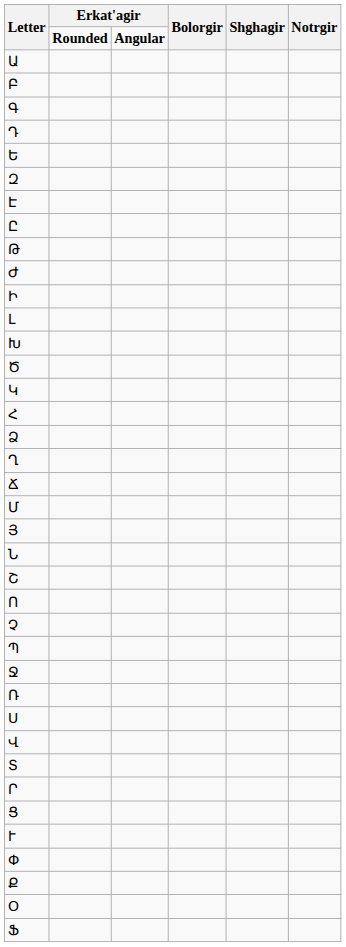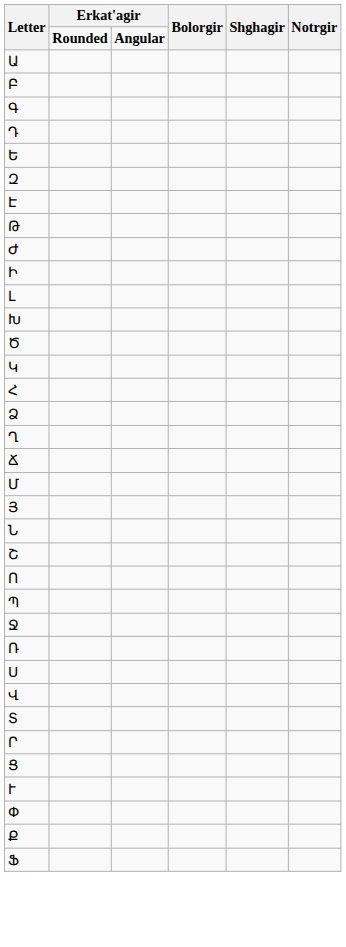 <table class="wikitable">
 <tr>
 <th rowspan="2">Letter</th>
 <th colspan="2">Erkat'agir</th>
 <th rowspan="2">Bolorgir</th>
 <th rowspan="2">Shghagir</th>
 <th rowspan="2">Notrgir</th>
 </tr>
 <tr>
 <td><strong>Rounded</strong></td>
 <td><strong>Angular</strong></td>
 </tr>
 <tr>
 <td>Ա</td>
 <td></td>
 <td></td>
 <td></td>
 <td></td>
 <td></td>
 </tr>
 <tr>
 <td>Բ</td>
 <td></td>
 <td></td>
 <td></td>
 <td></td>
 <td></td>
 </tr>
 <tr>
 <td>Գ</td>
 <td></td>
 <td></td>
 <td></td>
 <td></td>
 <td></td>
 </tr>
 <tr>
 <td>Դ</td>
 <td></td>
 <td></td>
 <td></td>
 <td></td>
 <td></td>
 </tr>
 <tr>
 <td>Ե</td>
 <td></td>
 <td></td>
 <td></td>
 <td></td>
 <td></td>
 </tr>
 <tr>
 <td>Զ</td>
 <td></td>
 <td></td>
 <td></td>
 <td></td>
 <td></td>
 </tr>
 <tr>
 <td>Է</td>
-<td></td>
-<td></td>
-<td></td>
-<td></td>
-<td></td>
-</tr>
-<tr>
-<td>Ը</td>
 <td></td>
 <td></td>
 <td></td>
 <td></td>
 <td></td>
 </tr>
 <tr>
 <td>Թ</td>
 <td></td>
 <td></td>
 <td></td>
 <td></td>
 <td></td>
 </tr>
 <tr>
 <td>Ժ</td>
 <td></td>
 <td></td>
 <td></td>
 <td></td>
 <td></td>
 </tr>
 <tr>
 <td>Ի</td>
 <td></td>
 <td></td>
 <td></td>
 <td></td>
 <td></td>
 </tr>
 <tr>
 <td>Լ</td>
 <td></td>
 <td></td>
 <td></td>
 <td></td>
 <td></td>
 </tr>
 <tr>
 <td>Խ</td>
 <td></td>
 <td></td>
 <td></td>
 <td></td>
 <td></td>
 </tr>
 <tr>
 <td>Ծ</td>
 <td></td>
 <td></td>
 <td></td>
 <td></td>
 <td></td>
 </tr>
 <tr>
 <td>Կ</td>
 <td></td>
 <td></td>
 <td></td>
 <td></td>
 <td></td>
 </tr>
 <tr>
 <td>Հ</td>
 <td></td>
 <td></td>
 <td></td>
 <td></td>
 <td></td>
 </tr>
 <tr>
 <td>Ձ</td>
 <td></td>
 <td></td>
 <td></td>
 <td></td>
 <td></td>
 </tr>
 <tr>
 <td>Ղ</td>
 <td></td>
 <td></td>
 <td></td>
 <td></td>
 <td></td>
 </tr>
 <tr>
 <td>Ճ</td>
 <td></td>
 <td></td>
 <td></td>
 <td></td>
 <td></td>
 </tr>
 <tr>
 <td>Մ</td>
 <td></td>
 <td></td>
 <td></td>
 <td></td>
 <td></td>
 </tr>
 <tr>
 <td>Յ</td>
 <td></td>
 <td></td>
 <td></td>
 <td></td>
 <td></td>
 </tr>
 <tr>
 <td>Ն</td>
 <td></td>
 <td></td>
 <td></td>
 <td></td>
 <td></td>
 </tr>
 <tr>
 <td>Շ</td>
 <td></td>
 <td></td>
 <td></td>
 <td></td>
 <td></td>
 </tr>
 <tr>
 <td>Ո</td>
 <td></td>
 <td></td>
 <td></td>
 <td></td>
 <td></td>
 </tr>
 <tr>
-<td>Չ</td>
-<td></td>
-<td></td>
-<td></td>
-<td></td>
-<td></td>
-</tr>
-<tr>
 <td>Պ</td>
 <td></td>
 <td></td>
 <td></td>
 <td></td>
 <td></td>
 </tr>
 <tr>
 <td>Ջ</td>
 <td></td>
 <td></td>
 <td></td>
 <td></td>
 <td></td>
 </tr>
 <tr>
 <td>Ռ</td>
 <td></td>
 <td></td>
 <td></td>
 <td></td>
 <td></td>
 </tr>
 <tr>
 <td>Ս</td>
 <td></td>
 <td></td>
 <td></td>
 <td></td>
 <td></td>
 </tr>
 <tr>
 <td>Վ</td>
 <td></td>
 <td></td>
 <td></td>
 <td></td>
 <td></td>
 </tr>
 <tr>
 <td>Տ</td>
 <td></td>
 <td></td>
 <td></td>
 <td></td>
 <td></td>
 </tr>
 <tr>
 <td>Ր</td>
 <td></td>
 <td></td>
 <td></td>
 <td></td>
 <td></td>
 </tr>
 <tr>
 <td>Ց</td>
 <td></td>
 <td></td>
 <td></td>
 <td></td>
 <td></td>
 </tr>
 <tr>
 <td>Ւ</td>
 <td></td>
 <td></td>
 <td></td>
 <td></td>
 <td></td>
 </tr>
 <tr>
 <td>Փ</td>
 <td></td>
 <td></td>
 <td></td>
 <td></td>
 <td></td>
 </tr>
 <tr>
 <td>Ք</td>
 <td></td>
 <td></td>
 <td></td>
 <td></td>
 <td></td>
 </tr>
 <tr>
-<td>Օ</td>
-<td></td>
-<td></td>
-<td></td>
-<td></td>
-<td></td>
-</tr>
-<tr>
 <td>Ֆ</td>
 <td></td>
 <td></td>
 <td></td>
 <td></td>
 <td></td>
 </tr>
 </table>
